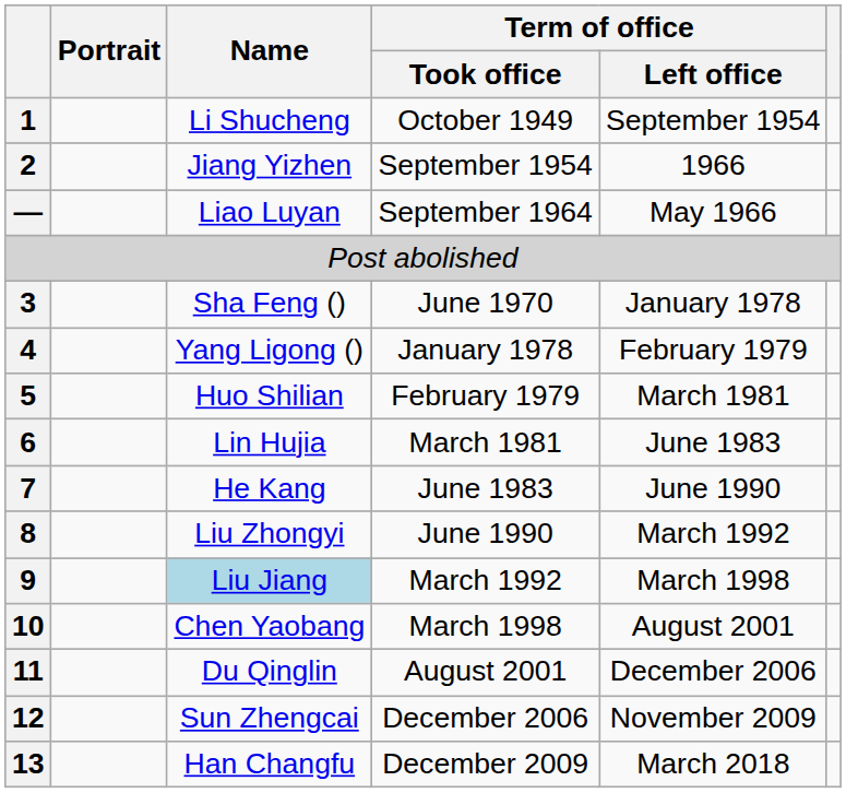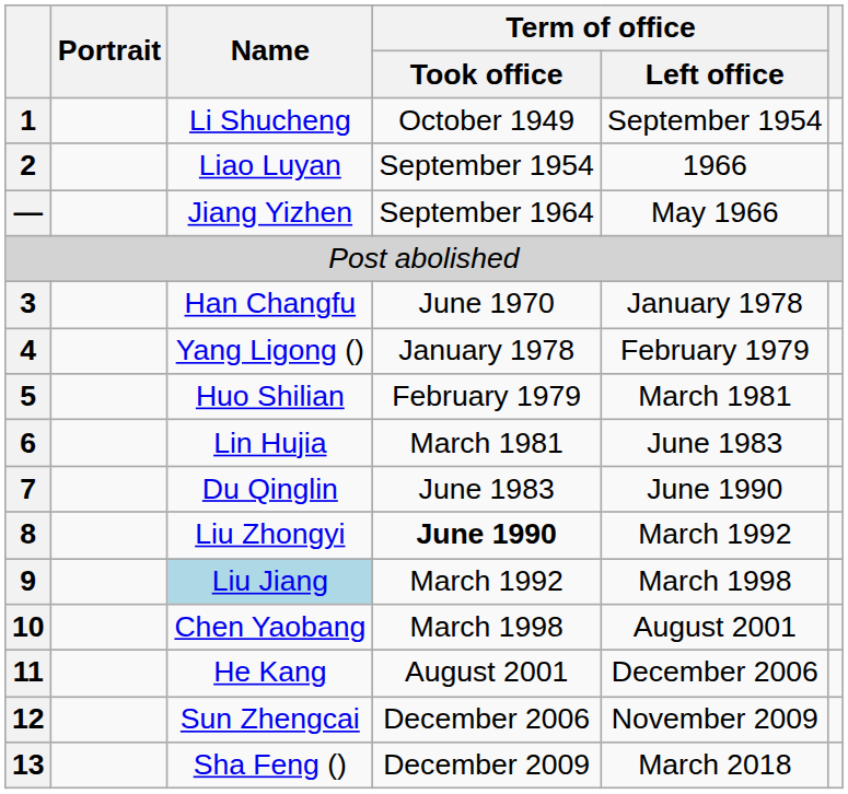 <table class="wikitable" style="text-align:center">
 <tr>
 <th rowspan="2"></th>
 <th rowspan="2">Portrait</th>
 <th rowspan="2">Name</th>
 <th colspan="2">Term of office</th>
 <th rowspan="2"></th>
 </tr>
 <tr>
 <th>Took office</th>
 <th>Left office</th>
 </tr>
 <tr>
 <th>1</th>
 <td></td>
 <td><a href='#'>Li Shucheng</a></td>
 <td>October 1949</td>
 <td>September 1954</td>
 <td></td>
 </tr>
 <tr>
 <th>2</th>
 <td></td>
-<td><em></em> <a href='#'>Jiang Yizhen</a></td>
+<td><a href='#'>Liao Luyan</a></td>
 <td>September 1954</td>
 <td>1966</td>
 <td></td>
 </tr>
 <tr>
 <th>—</th>
 <td></td>
-<td><a href='#'>Liao Luyan</a></td>
+<td><em></em> <a href='#'>Jiang Yizhen</a></td>
 <td>September 1964</td>
 <td>May 1966</td>
 <td></td>
 </tr>
 <tr>
 <td colspan="6" bgcolor="lightgrey" align="center"><em>Post abolished</em></td>
 </tr>
 <tr>
 <th>3</th>
 <td></td>
-<td><a href='#'>Sha Feng</a> ()</td>
+<td><a href='#'>Han Changfu</a></td>
 <td>June 1970</td>
 <td>January 1978</td>
 <td></td>
 </tr>
 <tr>
 <th>4</th>
 <td></td>
 <td><a href='#'>Yang Ligong</a> ()</td>
 <td>January 1978</td>
 <td>February 1979</td>
 <td></td>
 </tr>
 <tr>
 <th>5</th>
 <td></td>
 <td><a href='#'>Huo Shilian</a></td>
 <td>February 1979</td>
 <td>March 1981</td>
 <td></td>
 </tr>
 <tr>
 <th>6</th>
 <td></td>
 <td><a href='#'>Lin Hujia</a></td>
 <td>March 1981</td>
 <td>June 1983</td>
 <td></td>
 </tr>
 <tr>
 <th>7</th>
 <td></td>
-<td><a href='#'>He Kang</a></td>
+<td><a href='#'>Du Qinglin</a></td>
 <td>June 1983</td>
 <td>June 1990</td>
 <td></td>
 </tr>
 <tr>
 <th>8</th>
 <td></td>
 <td><a href='#'>Liu Zhongyi</a></td>
-<td>June 1990</td>
+<td><strong>June 1990</strong></td>
 <td>March 1992</td>
 <td></td>
 </tr>
 <tr>
 <th>9</th>
 <td></td>
 <td style="background: lightblue;"><a href='#'>Liu Jiang</a></td>
 <td>March 1992</td>
 <td>March 1998</td>
 <td></td>
 </tr>
 <tr>
 <th>10</th>
 <td></td>
 <td><a href='#'>Chen Yaobang</a></td>
 <td>March 1998</td>
 <td>August 2001</td>
 <td></td>
 </tr>
 <tr>
 <th>11</th>
 <td></td>
-<td><a href='#'>Du Qinglin</a></td>
+<td><a href='#'>He Kang</a></td>
 <td>August 2001</td>
 <td>December 2006</td>
 <td></td>
 </tr>
 <tr>
 <th>12</th>
 <td></td>
 <td><a href='#'>Sun Zhengcai</a></td>
 <td>December 2006</td>
 <td>November 2009</td>
 <td></td>
 </tr>
 <tr>
 <th>13</th>
 <td></td>
-<td><a href='#'>Han Changfu</a></td>
+<td><a href='#'>Sha Feng</a> ()</td>
 <td>December 2009</td>
 <td>March 2018</td>
 <td></td>
 </tr>
 </table>
